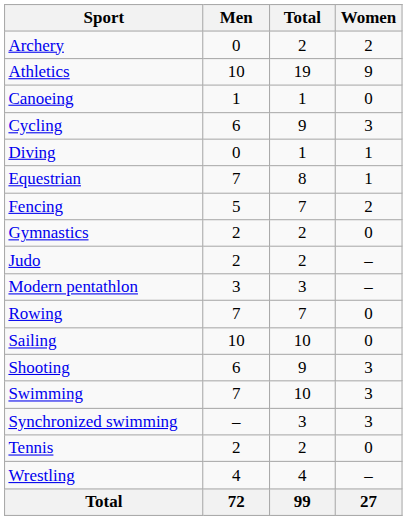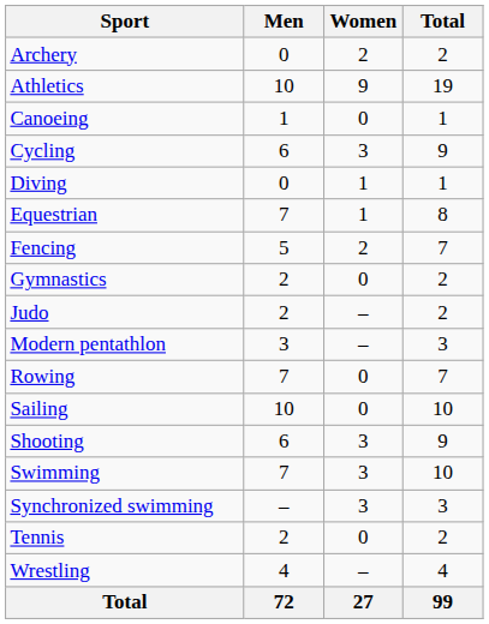 <table class="wikitable sortable" style="text-align:center;">
 <tr>
 <th width=180>Sport</th>
 <th width=55>Men</th>
+<th width=55>Women</th>
 <th width=55>Total</th>
-<th width=55>Women</th>
 </tr>
 <tr>
 <td align=left><a href='#'>Archery</a></td>
 <td>0</td>
 <td>2</td>
 <td>2</td>
 </tr>
 <tr>
 <td align=left><a href='#'>Athletics</a></td>
 <td>10</td>
+<td>9</td>
 <td>19</td>
-<td>9</td>
 </tr>
 <tr>
 <td align=left><a href='#'>Canoeing</a></td>
 <td>1</td>
+<td>0</td>
 <td>1</td>
-<td>0</td>
 </tr>
 <tr>
 <td align=left><a href='#'>Cycling</a></td>
 <td>6</td>
+<td>3</td>
 <td>9</td>
-<td>3</td>
 </tr>
 <tr>
 <td align=left><a href='#'>Diving</a></td>
 <td>0</td>
 <td>1</td>
 <td>1</td>
 </tr>
 <tr>
 <td align=left><a href='#'>Equestrian</a></td>
 <td>7</td>
+<td>1</td>
 <td>8</td>
-<td>1</td>
 </tr>
 <tr>
 <td align=left><a href='#'>Fencing</a></td>
 <td>5</td>
+<td>2</td>
 <td>7</td>
-<td>2</td>
 </tr>
 <tr>
 <td align=left><a href='#'>Gymnastics</a></td>
 <td>2</td>
+<td>0</td>
 <td>2</td>
-<td>0</td>
 </tr>
 <tr>
 <td align=left><a href='#'>Judo</a></td>
 <td>2</td>
+<td>–</td>
 <td>2</td>
-<td>–</td>
 </tr>
 <tr>
 <td align=left><a href='#'>Modern pentathlon</a></td>
 <td>3</td>
+<td>–</td>
 <td>3</td>
-<td>–</td>
 </tr>
 <tr>
 <td align=left><a href='#'>Rowing</a></td>
 <td>7</td>
+<td>0</td>
 <td>7</td>
-<td>0</td>
 </tr>
 <tr>
 <td align=left><a href='#'>Sailing</a></td>
 <td>10</td>
+<td>0</td>
 <td>10</td>
-<td>0</td>
 </tr>
 <tr>
 <td align=left><a href='#'>Shooting</a></td>
 <td>6</td>
+<td>3</td>
 <td>9</td>
-<td>3</td>
 </tr>
 <tr>
 <td align=left><a href='#'>Swimming</a></td>
 <td>7</td>
+<td>3</td>
 <td>10</td>
-<td>3</td>
 </tr>
 <tr>
 <td align=left><a href='#'>Synchronized swimming</a></td>
 <td>–</td>
 <td>3</td>
 <td>3</td>
 </tr>
 <tr>
 <td align=left><a href='#'>Tennis</a></td>
 <td>2</td>
+<td>0</td>
 <td>2</td>
-<td>0</td>
 </tr>
 <tr>
 <td align=left><a href='#'>Wrestling</a></td>
 <td>4</td>
+<td>–</td>
 <td>4</td>
-<td>–</td>
 </tr>
 <tr>
 <th>Total</th>
 <th>72</th>
+<th>27</th>
 <th>99</th>
-<th>27</th>
 </tr>
 </table>
